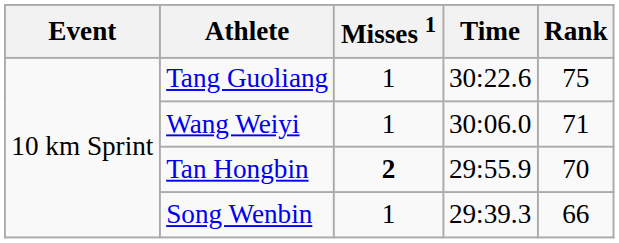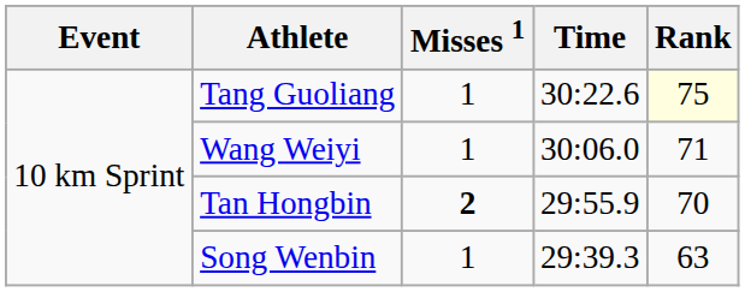 <table class="wikitable" style="font-size:90%">
 <tr>
 <th>Event</th>
 <th>Athlete</th>
 <th>Misses <sup>1</sup></th>
 <th>Time</th>
 <th>Rank</th>
 </tr>
 <tr>
 <td rowspan="4">10 km Sprint</td>
 <td><a href='#'>Tang Guoliang</a></td>
 <td align="center">1</td>
 <td align="center">30:22.6</td>
-<td align="center">75</td>
+<td align="center" style="background: lightyellow;">75</td>
 </tr>
 <tr>
 <td><a href='#'>Wang Weiyi</a></td>
 <td align="center">1</td>
 <td align="center">30:06.0</td>
 <td align="center">71</td>
 </tr>
 <tr>
 <td><a href='#'>Tan Hongbin</a></td>
 <td align="center"><strong>2</strong></td>
 <td align="center">29:55.9</td>
 <td align="center">70</td>
 </tr>
 <tr>
 <td><a href='#'>Song Wenbin</a></td>
 <td align="center">1</td>
 <td align="center">29:39.3</td>
-<td align="center">66</td>
+<td align="center">63</td>
 </tr>
 </table>
